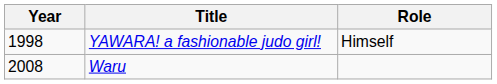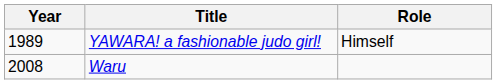 <table class="wikitable sortable">
 <tr>
 <th style="width:75px;">Year</th>
 <th style="width:250px;">Title</th>
 <th style="width:150px;">Role</th>
 </tr>
 <tr>
-<td>1998</td>
+<td>1989</td>
 <td><em><a href='#'>YAWARA! a fashionable judo girl!</a></em></td>
 <td>Himself</td>
 </tr>
 <tr>
 <td>2008</td>
 <td><em><a href='#'>Waru</a></em></td>
 <td></td>
 </tr>
 </table>
